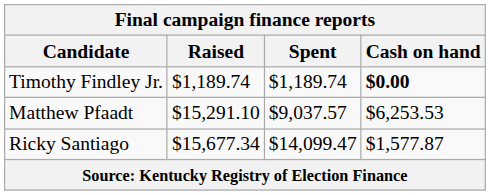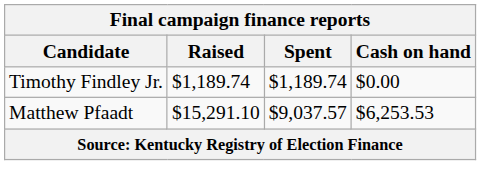 <table class="wikitable sortable">
 <tr>
 <th colspan=4>Final campaign finance reports</th>
 </tr>
 <tr style="text-align:center;">
 <th>Candidate</th>
 <th>Raised</th>
 <th>Spent</th>
 <th>Cash on hand</th>
 </tr>
 <tr>
 <td>Timothy Findley Jr.</td>
 <td>$1,189.74</td>
 <td>$1,189.74</td>
-<td><strong>$0.00</strong></td>
+<td>$0.00</td>
 </tr>
 <tr>
 <td>Matthew Pfaadt</td>
 <td>$15,291.10</td>
 <td>$9,037.57</td>
 <td>$6,253.53</td>
 </tr>
 <tr>
-<td>Ricky Santiago</td>
-<td>$15,677.34</td>
-<td>$14,099.47</td>
-<td>$1,577.87</td>
-</tr>
-<tr>
 <th colspan="4"><small>Source: Kentucky Registry of Election Finance</small></th>
 </tr>
 </table>
